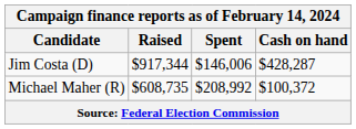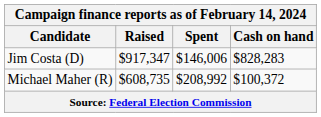 <table class="wikitable sortable">
 <tr>
 <th colspan=4>Campaign finance reports as of February 14, 2024</th>
 </tr>
 <tr style="text-align:center;">
 <th>Candidate</th>
 <th>Raised</th>
 <th>Spent</th>
 <th>Cash on hand</th>
 </tr>
 <tr>
 <td>Jim Costa (D)</td>
-<td>$917,344</td>
+<td>$917,347</td>
 <td>$146,006</td>
-<td>$428,287</td>
+<td>$828,283</td>
 </tr>
 <tr>
 <td>Michael Maher (R)</td>
 <td>$608,735</td>
 <td>$208,992</td>
 <td>$100,372</td>
 </tr>
 <tr>
 <th colspan="4"><small>Source: <a href='#'>Federal Election Commission</a></small></th>
 </tr>
 </table>
